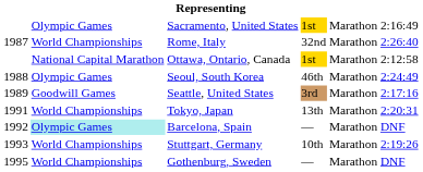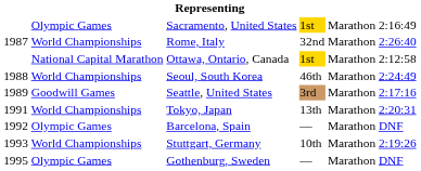 <table>
 <tr>
 <th colspan="6">Representing </th>
 </tr>
 <tr>
 <td rowspan=3>1987</td>
 <td><a href='#'>Olympic Games</a></td>
 <td><a href='#'>Sacramento</a>, <a href='#'>United States</a></td>
 <td bgcolor="gold">1st</td>
 <td>Marathon</td>
 <td>2:16:49</td>
 </tr>
 <tr>
 <td><a href='#'>World Championships</a></td>
 <td><a href='#'>Rome, Italy</a></td>
 <td>32nd</td>
 <td>Marathon</td>
 <td><a href='#'>2:26:40</a></td>
 </tr>
 <tr>
 <td><a href='#'>National Capital Marathon</a></td>
 <td><a href='#'>Ottawa, Ontario</a>, Canada</td>
 <td bgcolor="gold">1st</td>
 <td>Marathon</td>
 <td>2:12:58</td>
 </tr>
 <tr>
 <td>1988</td>
-<td><a href='#'>Olympic Games</a></td>
+<td><a href='#'>World Championships</a></td>
 <td><a href='#'>Seoul, South Korea</a></td>
 <td>46th</td>
 <td>Marathon</td>
 <td><a href='#'>2:24:49</a></td>
 </tr>
 <tr>
 <td>1989</td>
 <td><a href='#'>Goodwill Games</a></td>
 <td><a href='#'>Seattle</a>, <a href='#'>United States</a></td>
 <td bgcolor="cc9966">3rd</td>
 <td>Marathon</td>
 <td><a href='#'>2:17:16</a></td>
 </tr>
 <tr>
 <td>1991</td>
 <td><a href='#'>World Championships</a></td>
 <td><a href='#'>Tokyo, Japan</a></td>
 <td>13th</td>
 <td>Marathon</td>
 <td><a href='#'>2:20:31</a></td>
 </tr>
 <tr>
 <td>1992</td>
-<td style="background: paleturquoise;"><a href='#'>Olympic Games</a></td>
+<td><a href='#'>Olympic Games</a></td>
 <td><a href='#'>Barcelona, Spain</a></td>
 <td>—</td>
 <td>Marathon</td>
 <td><a href='#'>DNF</a></td>
 </tr>
 <tr>
 <td>1993</td>
 <td><a href='#'>World Championships</a></td>
 <td><a href='#'>Stuttgart, Germany</a></td>
 <td>10th</td>
 <td>Marathon</td>
 <td><a href='#'>2:19:26</a></td>
 </tr>
 <tr>
 <td>1995</td>
-<td><a href='#'>World Championships</a></td>
+<td><a href='#'>Olympic Games</a></td>
 <td><a href='#'>Gothenburg, Sweden</a></td>
 <td>—</td>
 <td>Marathon</td>
 <td><a href='#'>DNF</a></td>
 </tr>
 </table>
